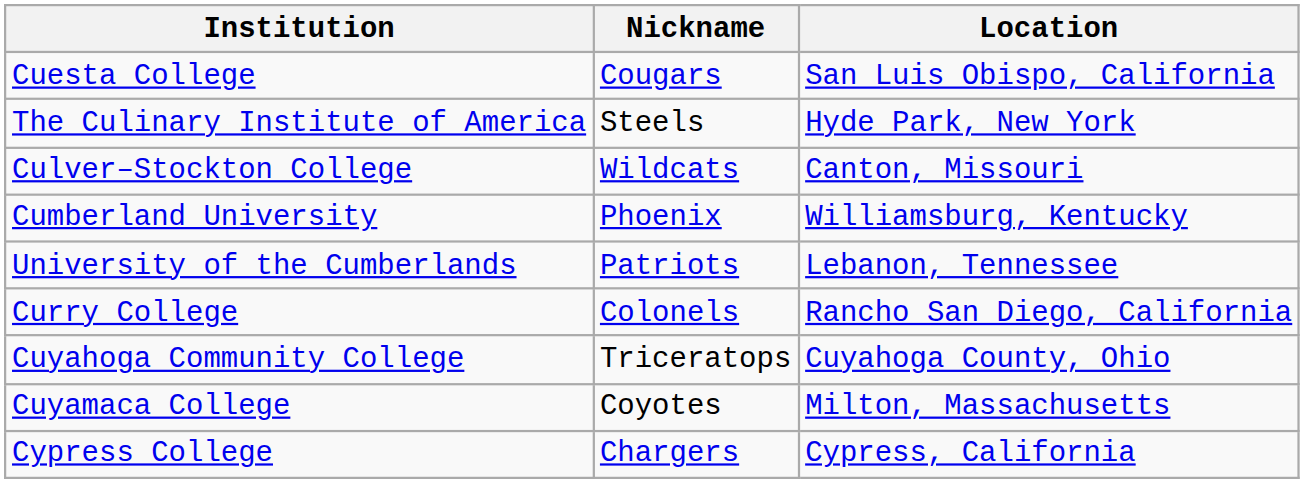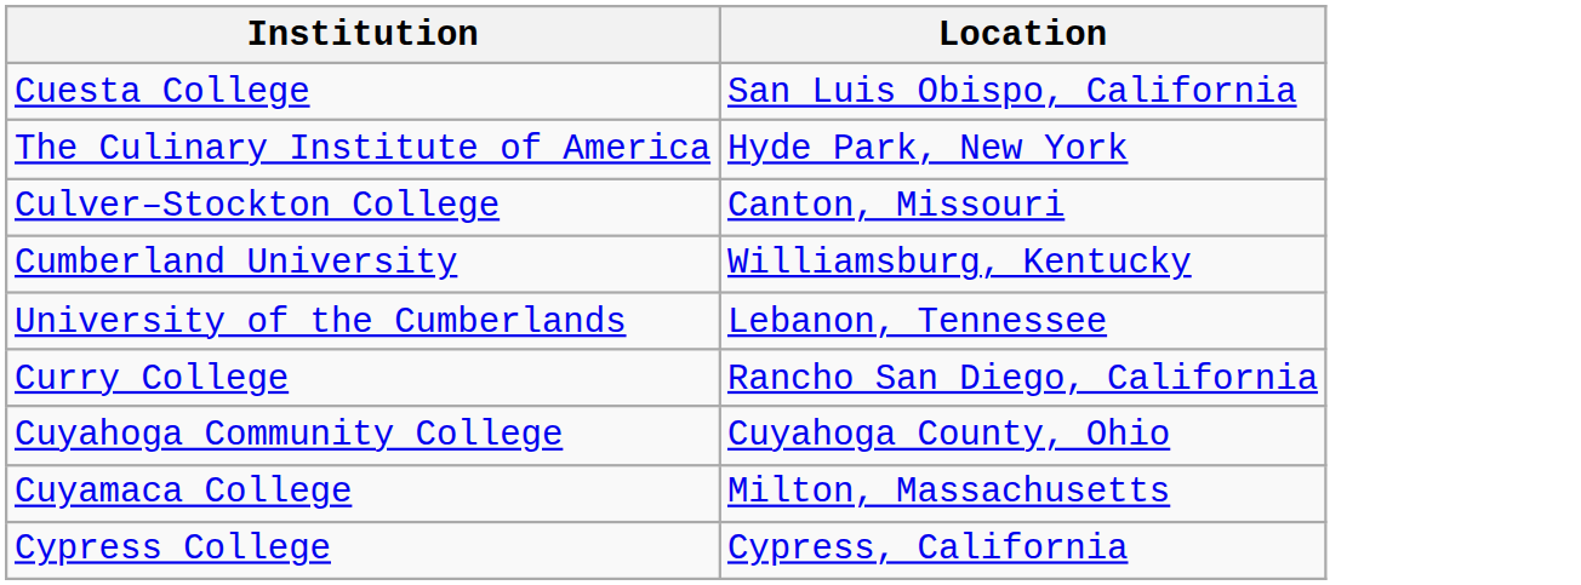 <table class="wikitable">
 <tr>
 <th>Institution</th>
-<th>Nickname</th>
 <th>Location</th>
 </tr>
 <tr>
 <td><a href='#'>Cuesta College</a></td>
-<td><a href='#'>Cougars</a></td>
 <td><a href='#'>San Luis Obispo, California</a></td>
 </tr>
 <tr>
 <td><a href='#'>The Culinary Institute of America</a></td>
-<td>Steels</td>
 <td><a href='#'>Hyde Park, New York</a></td>
 </tr>
 <tr>
 <td><a href='#'>Culver–Stockton College</a></td>
-<td><a href='#'>Wildcats</a></td>
 <td><a href='#'>Canton, Missouri</a></td>
 </tr>
 <tr>
 <td><a href='#'>Cumberland University</a></td>
-<td><a href='#'>Phoenix</a></td>
 <td><a href='#'>Williamsburg, Kentucky</a></td>
 </tr>
 <tr>
 <td><a href='#'>University of the Cumberlands</a></td>
-<td><a href='#'>Patriots</a></td>
 <td><a href='#'>Lebanon, Tennessee</a></td>
 </tr>
 <tr>
 <td><a href='#'>Curry College</a></td>
-<td><a href='#'>Colonels</a></td>
 <td><a href='#'>Rancho San Diego, California</a></td>
 </tr>
 <tr>
 <td><a href='#'>Cuyahoga Community College</a></td>
-<td>Triceratops</td>
 <td><a href='#'>Cuyahoga County, Ohio</a></td>
 </tr>
 <tr>
 <td><a href='#'>Cuyamaca College</a></td>
-<td>Coyotes</td>
 <td><a href='#'>Milton, Massachusetts</a></td>
 </tr>
 <tr>
 <td><a href='#'>Cypress College</a></td>
-<td><a href='#'>Chargers</a></td>
 <td><a href='#'>Cypress, California</a></td>
 </tr>
 </table>
